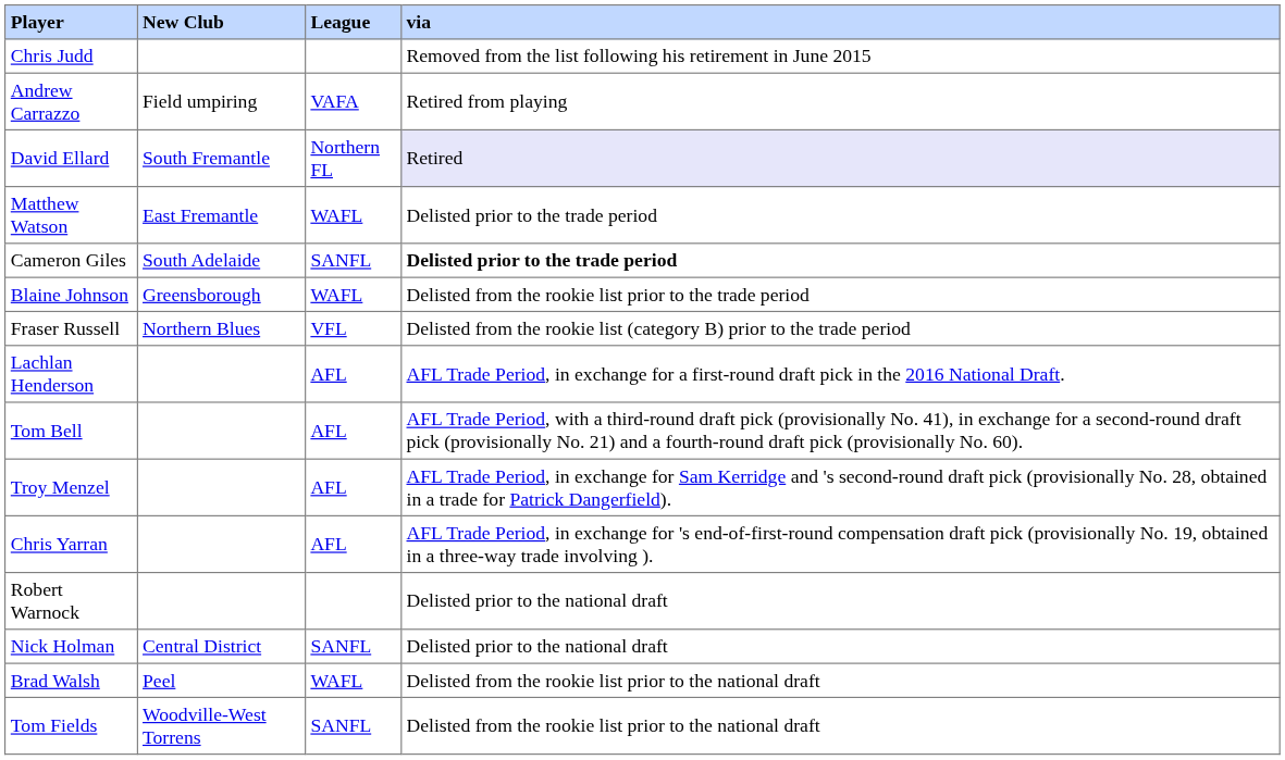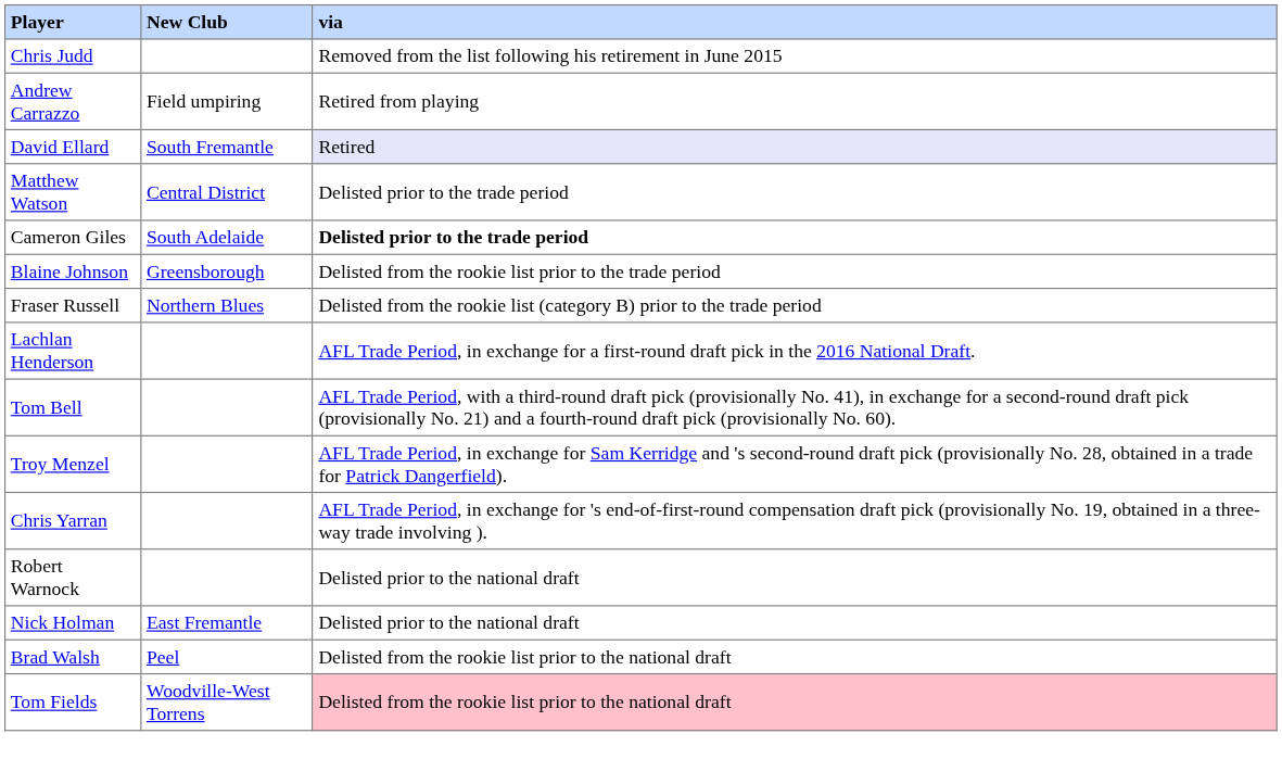 <table border="1" cellpadding="4" cellspacing="0"  style="text-align:left; font-size:95%; border-collapse:collapse; width:80%;">
 <tr style="background:#C1D8FF;">
 <th>Player</th>
 <th>New Club</th>
-<th>League</th>
 <th>via</th>
 </tr>
 <tr>
 <td> <a href='#'>Chris Judd</a></td>
-<td></td>
 <td></td>
 <td>Removed from the list following his retirement in June 2015</td>
 </tr>
 <tr>
 <td> <a href='#'>Andrew Carrazzo</a></td>
 <td>Field umpiring</td>
-<td><a href='#'>VAFA</a></td>
 <td>Retired from playing</td>
 </tr>
 <tr>
 <td> <a href='#'>David Ellard</a></td>
 <td><a href='#'>South Fremantle</a></td>
-<td><a href='#'>Northern FL</a></td>
 <td style="background: lavender;">Retired</td>
 </tr>
 <tr>
 <td> <a href='#'>Matthew Watson</a></td>
-<td><a href='#'>East Fremantle</a></td>
-<td><a href='#'>WAFL</a></td>
+<td><a href='#'>Central District</a></td>
 <td>Delisted prior to the trade period</td>
 </tr>
 <tr>
 <td> Cameron Giles</td>
 <td><a href='#'>South Adelaide</a></td>
-<td><a href='#'>SANFL</a></td>
 <td><strong>Delisted prior to the trade period</strong></td>
 </tr>
 <tr>
 <td> <a href='#'>Blaine Johnson</a></td>
 <td><a href='#'>Greensborough</a></td>
-<td><a href='#'>WAFL</a></td>
 <td>Delisted from the rookie list prior to the trade period</td>
 </tr>
 <tr>
 <td> Fraser Russell</td>
 <td><a href='#'>Northern Blues</a></td>
-<td><a href='#'>VFL</a></td>
 <td>Delisted from the rookie list (category B) prior to the trade period</td>
 </tr>
 <tr>
 <td> <a href='#'>Lachlan Henderson</a></td>
 <td></td>
-<td><a href='#'>AFL</a></td>
 <td><a href='#'>AFL Trade Period</a>, in exchange for a first-round draft pick in the <a href='#'>2016 National Draft</a>.</td>
 </tr>
 <tr>
 <td> <a href='#'>Tom Bell</a></td>
 <td></td>
-<td><a href='#'>AFL</a></td>
 <td><a href='#'>AFL Trade Period</a>, with a third-round draft pick (provisionally No. 41), in exchange for a second-round draft pick (provisionally No. 21) and a fourth-round draft pick (provisionally No. 60).</td>
 </tr>
 <tr>
 <td> <a href='#'>Troy Menzel</a></td>
 <td></td>
-<td><a href='#'>AFL</a></td>
 <td><a href='#'>AFL Trade Period</a>, in exchange for <a href='#'>Sam Kerridge</a> and 's second-round draft pick (provisionally No. 28, obtained in a trade for <a href='#'>Patrick Dangerfield</a>).</td>
 </tr>
 <tr>
 <td> <a href='#'>Chris Yarran</a></td>
 <td></td>
-<td><a href='#'>AFL</a></td>
 <td><a href='#'>AFL Trade Period</a>, in exchange for 's end-of-first-round compensation draft pick (provisionally No. 19, obtained in a three-way trade involving ).</td>
 </tr>
 <tr>
 <td> Robert Warnock</td>
 <td></td>
-<td></td>
 <td>Delisted prior to the national draft</td>
 </tr>
 <tr>
 <td> <a href='#'>Nick Holman</a></td>
-<td><a href='#'>Central District</a></td>
-<td><a href='#'>SANFL</a></td>
+<td><a href='#'>East Fremantle</a></td>
 <td>Delisted prior to the national draft</td>
 </tr>
 <tr>
 <td> <a href='#'>Brad Walsh</a></td>
 <td><a href='#'>Peel</a></td>
-<td><a href='#'>WAFL</a></td>
 <td>Delisted from the rookie list prior to the national draft</td>
 </tr>
 <tr>
 <td> <a href='#'>Tom Fields</a></td>
 <td><a href='#'>Woodville-West Torrens</a></td>
-<td><a href='#'>SANFL</a></td>
-<td>Delisted from the rookie list prior to the national draft</td>
+<td style="background: pink;">Delisted from the rookie list prior to the national draft</td>
 </tr>
 </table>
